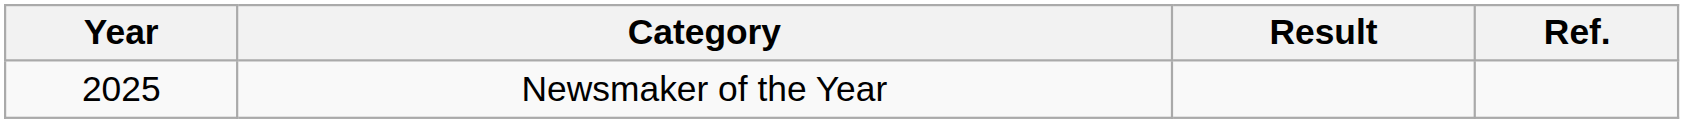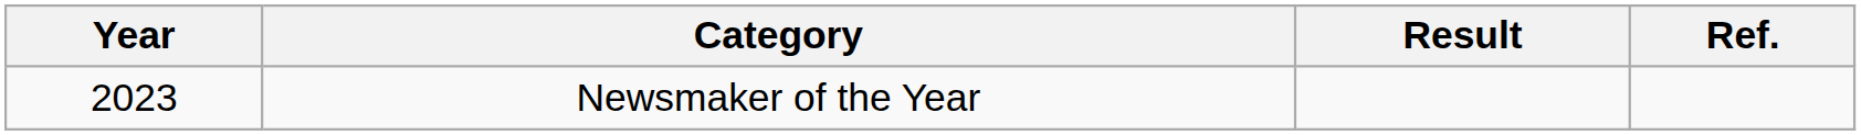 <table class="wikitable sortable"  style="text-align:center; width:60%;">
 <tr>
 <th>Year</th>
 <th>Category</th>
 <th>Result</th>
 <th>Ref.</th>
 </tr>
 <tr>
-<td>2025</td>
+<td>2023</td>
 <td>Newsmaker of the Year</td>
 <td></td>
 <td align="center"></td>
 </tr>
 </table>
